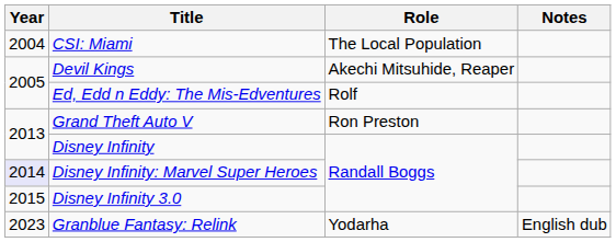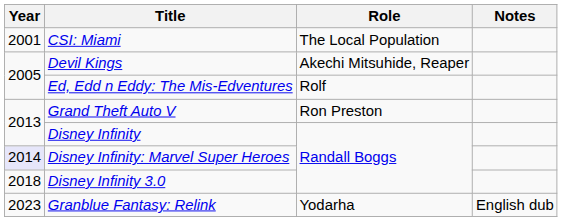 <table class="wikitable sortable">
 <tr>
 <th>Year</th>
 <th>Title</th>
 <th>Role</th>
 <th class="unsortable">Notes</th>
 </tr>
 <tr>
-<td>2004</td>
+<td>2001</td>
 <td><em><a href='#'>CSI: Miami</a></em></td>
 <td>The Local Population</td>
 <td></td>
 </tr>
 <tr>
 <td rowspan="2">2005</td>
 <td><em><a href='#'>Devil Kings</a></em></td>
 <td>Akechi Mitsuhide, Reaper</td>
 <td></td>
 </tr>
 <tr>
 <td><em><a href='#'>Ed, Edd n Eddy: The Mis-Edventures</a></em></td>
 <td>Rolf</td>
 <td></td>
 </tr>
 <tr>
 <td rowspan="2">2013</td>
 <td><em><a href='#'>Grand Theft Auto V</a></em></td>
 <td>Ron Preston</td>
 <td></td>
 </tr>
 <tr>
 <td><em><a href='#'>Disney Infinity</a></em></td>
 <td rowspan="3"><a href='#'>Randall Boggs</a></td>
 <td></td>
 </tr>
 <tr>
 <td style="background: lavender;">2014</td>
 <td><em><a href='#'>Disney Infinity: Marvel Super Heroes</a></em></td>
 <td></td>
 </tr>
 <tr>
-<td>2015</td>
+<td>2018</td>
 <td><em><a href='#'>Disney Infinity 3.0</a></em></td>
 <td></td>
 </tr>
 <tr>
 <td>2023</td>
 <td><em><a href='#'>Granblue Fantasy: Relink</a></em></td>
 <td>Yodarha</td>
 <td>English dub</td>
 </tr>
 </table>
